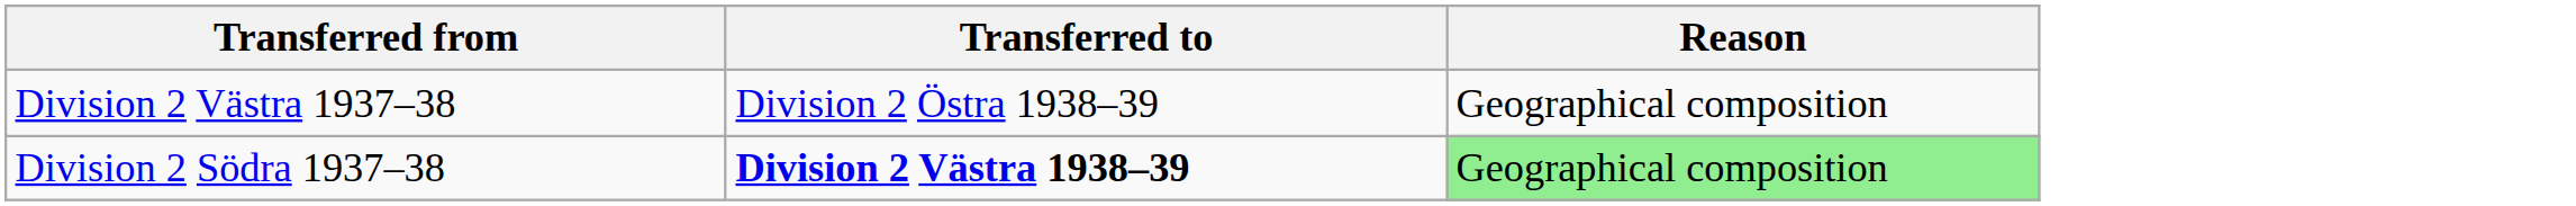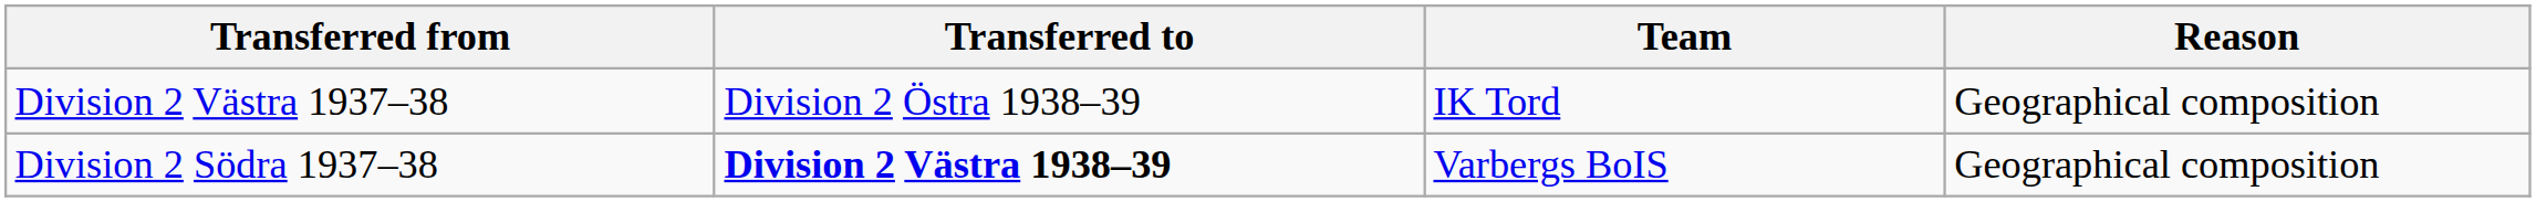 <table class="wikitable" style="text-align: left;">
 <tr>
 <th style="width: 275px;">Transferred from</th>
 <th style="width: 275px;">Transferred to</th>
+<th style="width: 200px;">Team</th>
 <th style="width: 225px;">Reason</th>
 </tr>
 <tr>
 <td><a href='#'>Division 2</a> <a href='#'>Västra</a> 1937–38</td>
 <td><a href='#'>Division 2</a> <a href='#'>Östra</a> 1938–39</td>
+<td><a href='#'>IK Tord</a></td>
 <td>Geographical composition</td>
 </tr>
 <tr>
 <td><a href='#'>Division 2</a> <a href='#'>Södra</a> 1937–38</td>
 <td><strong><a href='#'>Division 2</a> <a href='#'>Västra</a> 1938–39</strong></td>
-<td style="background: lightgreen;">Geographical composition</td>
+<td><a href='#'>Varbergs BoIS</a></td>
+<td>Geographical composition</td>
 </tr>
 </table>
